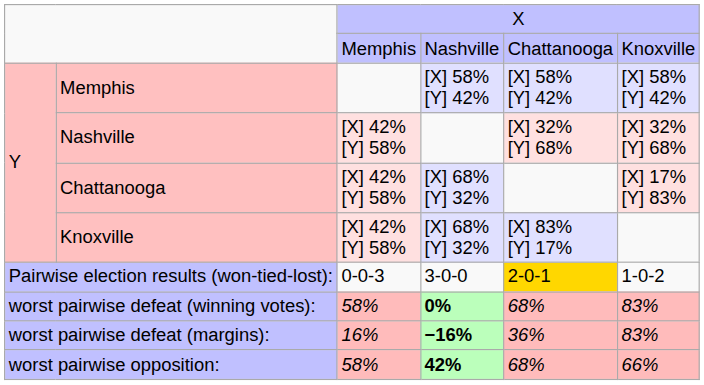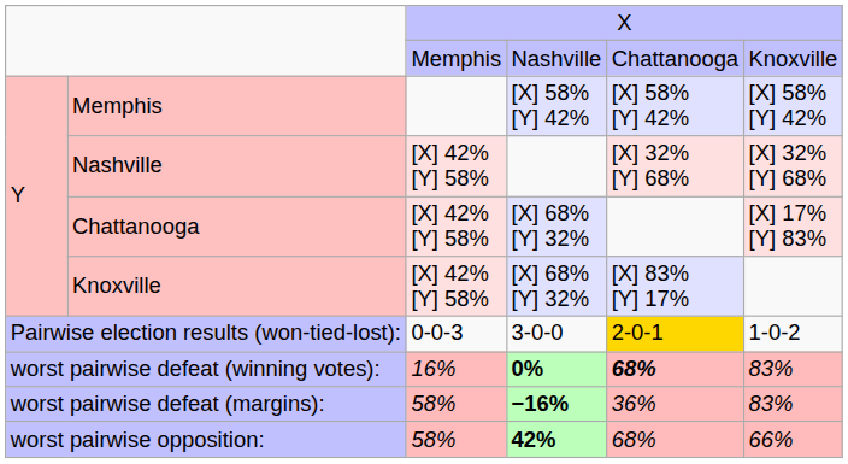 <table class=wikitable border=1>
 <tr>
 <td colspan=2 rowspan=2></td>
 <td colspan=4 bgcolor="#c0c0ff" align=center>X</td>
 </tr>
 <tr>
 <td bgcolor="#c0c0ff">Memphis</td>
 <td bgcolor="#c0c0ff">Nashville</td>
 <td bgcolor="#c0c0ff">Chattanooga</td>
 <td bgcolor="#c0c0ff">Knoxville</td>
 </tr>
 <tr>
 <td bgcolor="#ffc0c0" rowspan=4>Y</td>
 <td bgcolor="#ffc0c0">Memphis</td>
 <td></td>
 <td bgcolor="#e0e0ff">[X] 58% <br>[Y] 42%</td>
 <td bgcolor="#e0e0ff">[X] 58% <br>[Y] 42%</td>
 <td bgcolor="#e0e0ff">[X] 58% <br>[Y] 42%</td>
 </tr>
 <tr>
 <td bgcolor="#ffc0c0">Nashville</td>
 <td bgcolor="#ffe0e0">[X] 42% <br>[Y] 58%</td>
 <td></td>
 <td bgcolor="#ffe0e0">[X] 32% <br>[Y] 68%</td>
 <td bgcolor="#ffe0e0">[X] 32% <br>[Y] 68%</td>
 </tr>
 <tr>
 <td bgcolor="#ffc0c0">Chattanooga</td>
 <td bgcolor="#ffe0e0">[X] 42% <br>[Y] 58%</td>
 <td bgcolor="#e0e0ff">[X] 68% <br>[Y] 32%</td>
 <td></td>
 <td bgcolor="#ffe0e0">[X] 17% <br>[Y] 83%</td>
 </tr>
 <tr>
 <td bgcolor="#ffc0c0">Knoxville</td>
 <td bgcolor="#ffe0e0">[X] 42% <br>[Y] 58%</td>
 <td bgcolor="#e0e0ff">[X] 68% <br>[Y] 32%</td>
 <td bgcolor="#e0e0ff">[X] 83% <br>[Y] 17%</td>
 </tr>
 <tr>
 <td colspan=2 bgcolor="#c0c0ff">Pairwise election results (won-tied-lost):</td>
 <td>0-0-3</td>
 <td>3-0-0</td>
 <td style="background: gold;">2-0-1</td>
 <td>1-0-2</td>
 </tr>
 <tr>
 <td colspan=2 bgcolor="#c0c0ff">worst pairwise defeat (winning votes):</td>
-<td bgcolor=#ffbbbb><em>58%</em></td>
+<td bgcolor=#ffbbbb><em>16%</em></td>
 <td bgcolor=#bbffbb><strong>0%</strong></td>
-<td bgcolor=#ffbbbb><em>68%</em></td>
+<td bgcolor=#ffbbbb><strong><em>68%</em></strong></td>
 <td bgcolor=#ffbbbb><em>83%</em></td>
 </tr>
 <tr>
 <td colspan=2 bgcolor="#c0c0ff">worst pairwise defeat (margins):</td>
-<td bgcolor=#ffbbbb><em>16%</em></td>
+<td bgcolor=#ffbbbb><em>58%</em></td>
 <td bgcolor=#bbffbb><strong>−16%</strong></td>
 <td bgcolor=#ffbbbb><em>36%</em></td>
 <td bgcolor=#ffbbbb><em>83%</em></td>
 </tr>
 <tr>
 <td colspan=2 bgcolor="#c0c0ff">worst pairwise opposition:</td>
 <td bgcolor=#ffbbbb><em>58%</em></td>
 <td bgcolor=#bbffbb><strong>42%</strong></td>
 <td bgcolor=#ffbbbb><em>68%</em></td>
 <td bgcolor=#ffbbbb><em>66%</em></td>
 </tr>
 </table>
